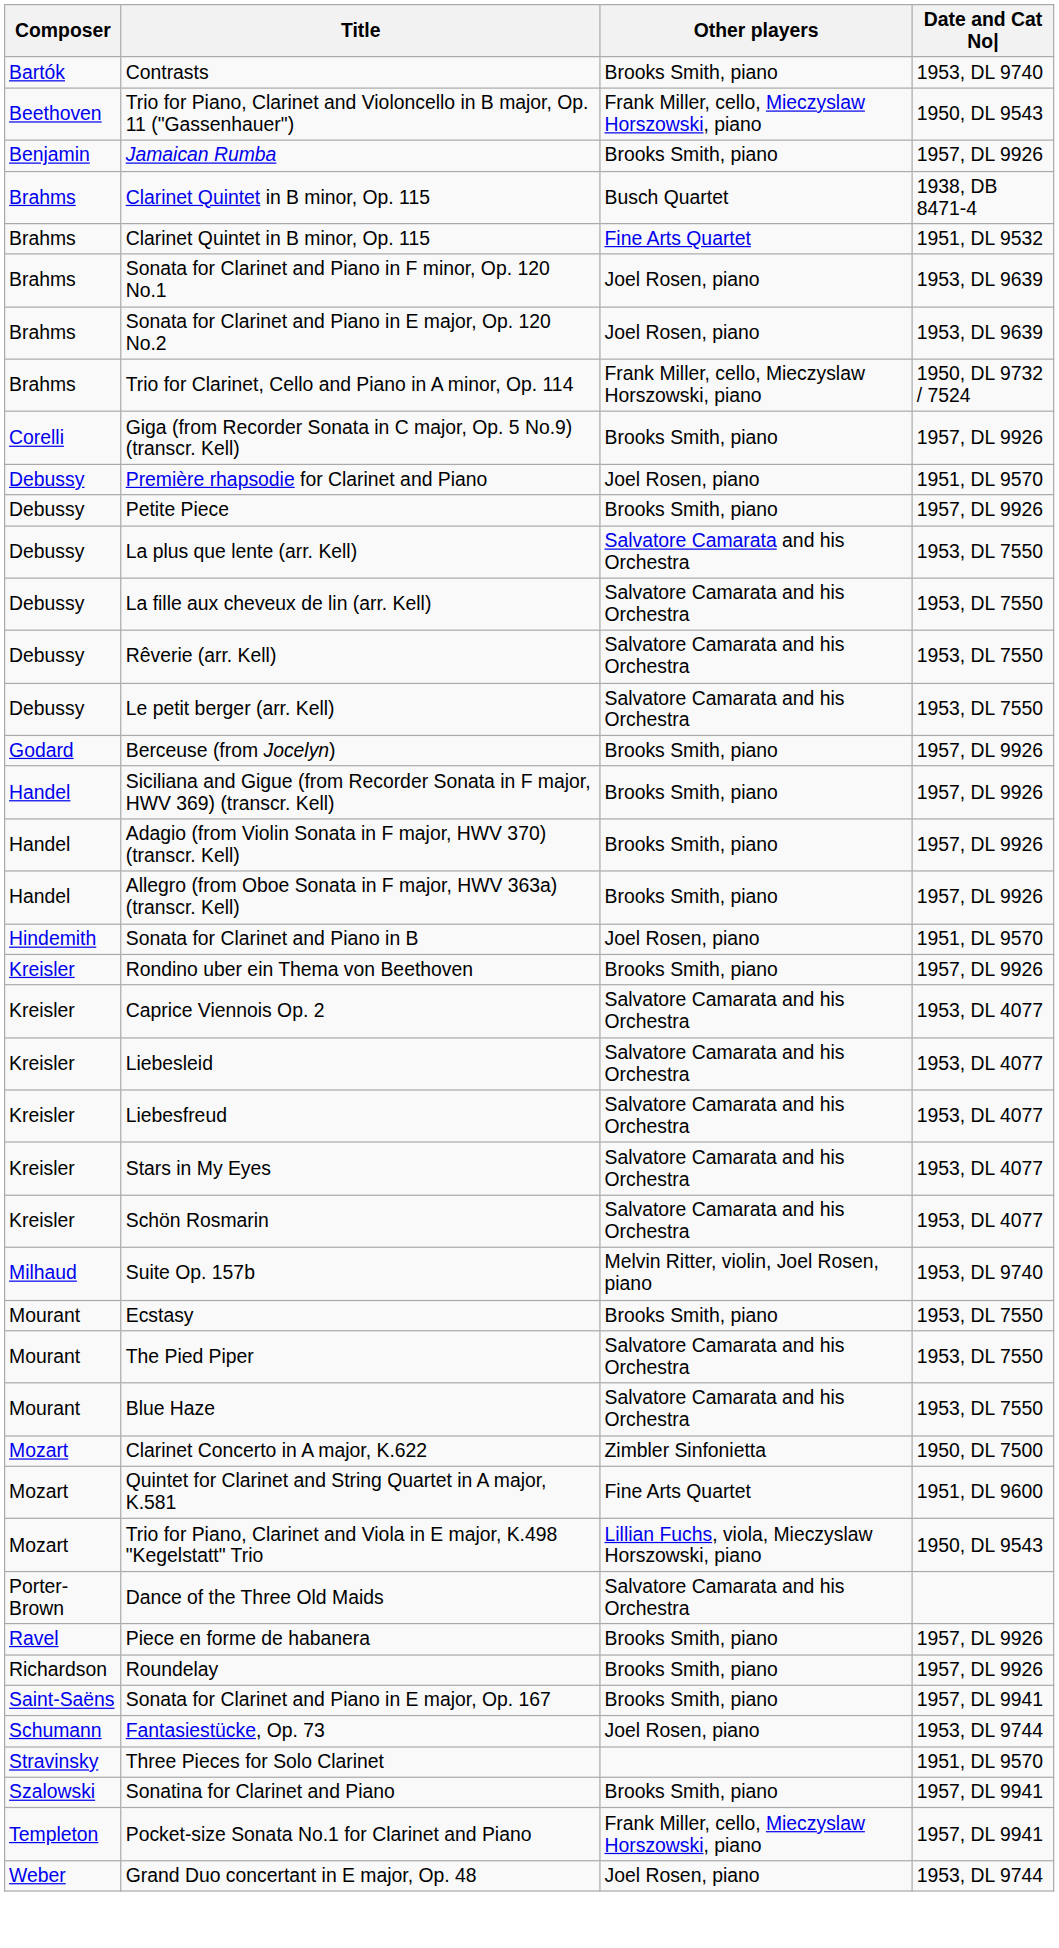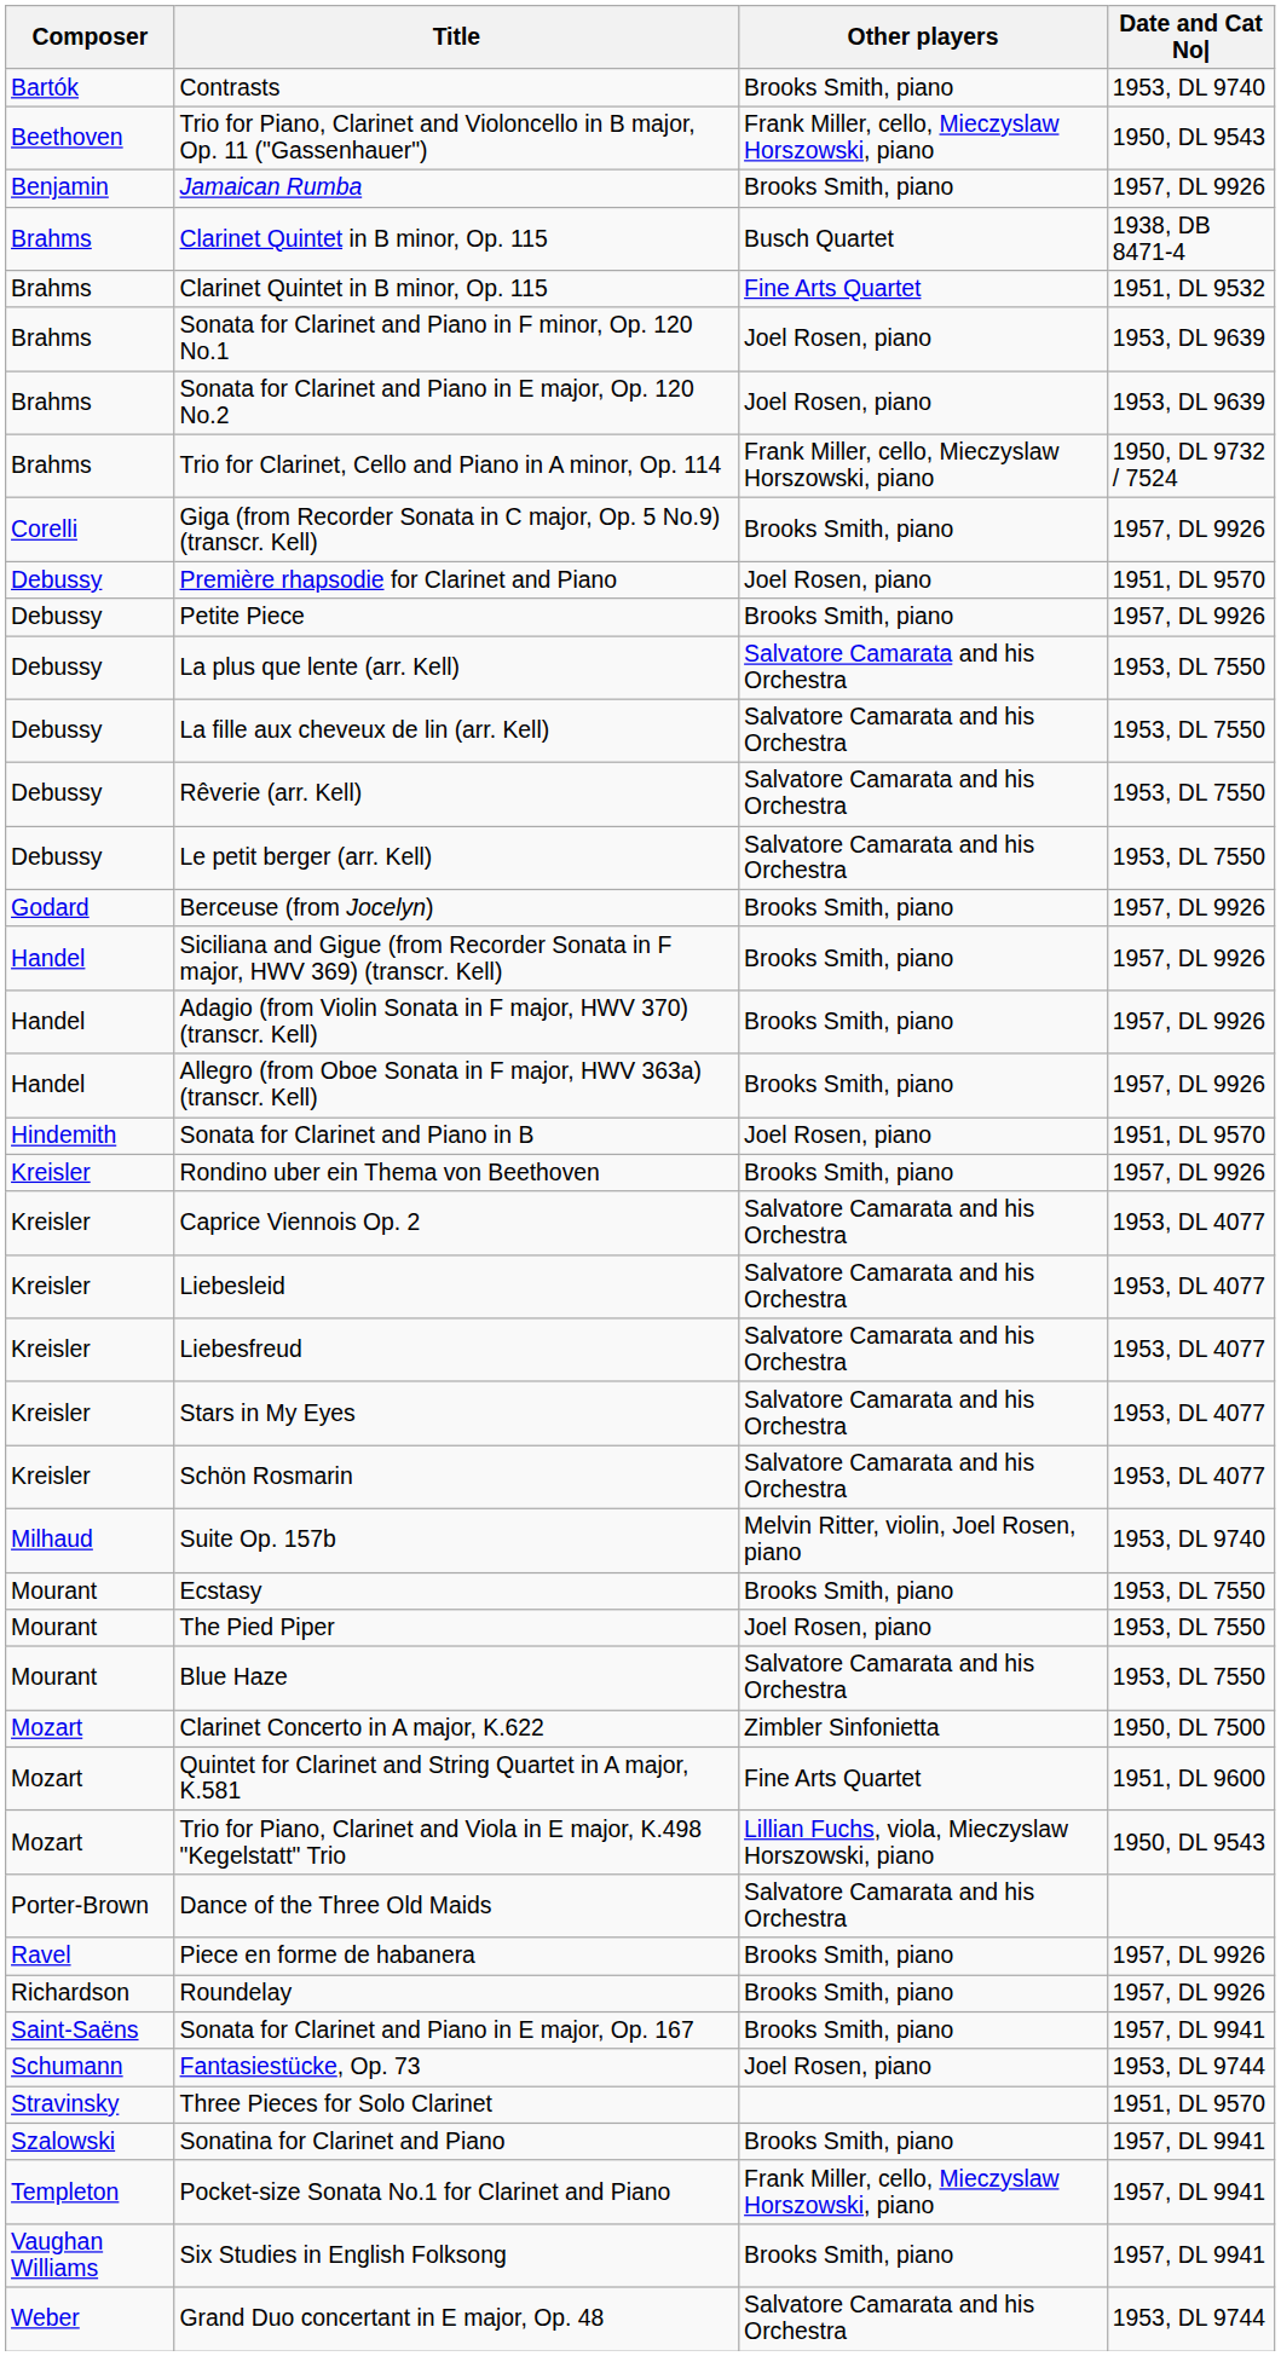 <table class="wikitable sortable">
 <tr>
 <th><strong>Composer</strong></th>
 <th><strong>Title</strong></th>
 <th><strong>Other players</strong></th>
 <th><strong>Date and Cat No</strong>|</th>
 </tr>
 <tr>
 <td><a href='#'>Bartók</a></td>
 <td>Contrasts</td>
 <td>Brooks Smith, piano</td>
 <td>1953, DL 9740</td>
 </tr>
 <tr>
 <td><a href='#'>Beethoven</a></td>
 <td>Trio for Piano, Clarinet and Violoncello in B major, Op. 11 ("Gassenhauer")</td>
 <td>Frank Miller, cello, <a href='#'>Mieczyslaw Horszowski</a>, piano</td>
 <td>1950, DL 9543</td>
 </tr>
 <tr>
 <td><a href='#'>Benjamin</a></td>
 <td><em><a href='#'>Jamaican Rumba</a></em></td>
 <td>Brooks Smith, piano</td>
 <td>1957, DL 9926</td>
 </tr>
 <tr>
 <td><a href='#'>Brahms</a></td>
 <td><a href='#'>Clarinet Quintet</a> in B minor, Op. 115</td>
 <td>Busch Quartet</td>
 <td>1938, DB 8471-4</td>
 </tr>
 <tr>
 <td>Brahms</td>
 <td Clarinet Quintet (Brahms)>Clarinet Quintet in B minor, Op. 115</td>
 <td><a href='#'>Fine Arts Quartet</a></td>
 <td>1951, DL 9532</td>
 </tr>
 <tr>
 <td>Brahms</td>
 <td>Sonata for Clarinet and Piano in F minor, Op. 120 No.1</td>
 <td>Joel Rosen, piano</td>
 <td>1953, DL 9639</td>
 </tr>
 <tr>
 <td>Brahms</td>
 <td>Sonata for Clarinet and Piano in E major, Op. 120 No.2</td>
 <td>Joel Rosen, piano</td>
 <td>1953, DL 9639</td>
 </tr>
 <tr>
 <td>Brahms</td>
 <td>Trio for Clarinet, Cello and Piano in A minor, Op. 114</td>
 <td>Frank Miller, cello, Mieczyslaw Horszowski, piano</td>
 <td>1950, DL 9732 / 7524</td>
 </tr>
 <tr>
 <td><a href='#'>Corelli</a></td>
 <td>Giga (from Recorder Sonata in C major, Op. 5 No.9) (transcr. Kell)</td>
 <td>Brooks Smith, piano</td>
 <td>1957, DL 9926</td>
 </tr>
 <tr>
 <td><a href='#'>Debussy</a></td>
 <td><a href='#'>Première rhapsodie</a> for Clarinet and Piano</td>
 <td>Joel Rosen, piano</td>
 <td>1951, DL 9570</td>
 </tr>
 <tr>
 <td>Debussy</td>
 <td>Petite Piece</td>
 <td>Brooks Smith, piano</td>
 <td>1957, DL 9926</td>
 </tr>
 <tr>
 <td>Debussy</td>
 <td>La plus que lente (arr. Kell)</td>
 <td><a href='#'>Salvatore Camarata</a> and his Orchestra</td>
 <td>1953, DL 7550</td>
 </tr>
 <tr>
 <td>Debussy</td>
 <td>La fille aux cheveux de lin (arr. Kell)</td>
 <td>Salvatore Camarata and his Orchestra</td>
 <td>1953, DL 7550</td>
 </tr>
 <tr>
 <td>Debussy</td>
 <td>Rêverie (arr. Kell)</td>
 <td>Salvatore Camarata and his Orchestra</td>
 <td>1953, DL 7550</td>
 </tr>
 <tr>
 <td>Debussy</td>
 <td>Le petit berger (arr. Kell)</td>
 <td>Salvatore Camarata and his Orchestra</td>
 <td>1953, DL 7550</td>
 </tr>
 <tr>
 <td><a href='#'>Godard</a></td>
 <td>Berceuse (from <em>Jocelyn</em>)</td>
 <td>Brooks Smith, piano</td>
 <td>1957, DL 9926</td>
 </tr>
 <tr>
 <td><a href='#'>Handel</a></td>
 <td>Siciliana and Gigue (from Recorder Sonata in F major, HWV 369) (transcr. Kell)</td>
 <td>Brooks Smith, piano</td>
 <td>1957, DL 9926</td>
 </tr>
 <tr>
 <td>Handel</td>
 <td>Adagio (from Violin Sonata in F major, HWV 370) (transcr. Kell)</td>
 <td>Brooks Smith, piano</td>
 <td>1957, DL 9926</td>
 </tr>
 <tr>
 <td>Handel</td>
 <td>Allegro (from Oboe Sonata in F major, HWV 363a) (transcr. Kell)</td>
 <td>Brooks Smith, piano</td>
 <td>1957, DL 9926</td>
 </tr>
 <tr>
 <td><a href='#'>Hindemith</a></td>
 <td>Sonata for Clarinet and Piano in B</td>
 <td>Joel Rosen, piano</td>
 <td>1951, DL 9570</td>
 </tr>
 <tr>
 <td><a href='#'>Kreisler</a></td>
 <td>Rondino uber ein Thema von Beethoven</td>
 <td>Brooks Smith, piano</td>
 <td>1957, DL 9926</td>
 </tr>
 <tr>
 <td>Kreisler</td>
 <td>Caprice Viennois Op. 2</td>
 <td>Salvatore Camarata and his Orchestra</td>
 <td>1953, DL 4077</td>
 </tr>
 <tr>
 <td>Kreisler</td>
 <td>Liebesleid</td>
 <td>Salvatore Camarata and his Orchestra</td>
 <td>1953, DL 4077</td>
 </tr>
 <tr>
 <td>Kreisler</td>
 <td>Liebesfreud</td>
 <td>Salvatore Camarata and his Orchestra</td>
 <td>1953, DL 4077</td>
 </tr>
 <tr>
 <td>Kreisler</td>
 <td>Stars in My Eyes</td>
 <td>Salvatore Camarata and his Orchestra</td>
 <td>1953, DL 4077</td>
 </tr>
 <tr>
 <td>Kreisler</td>
 <td>Schön Rosmarin</td>
 <td>Salvatore Camarata and his Orchestra</td>
 <td>1953, DL 4077</td>
 </tr>
 <tr>
 <td><a href='#'>Milhaud</a></td>
 <td>Suite Op. 157b</td>
 <td>Melvin Ritter, violin, Joel Rosen, piano</td>
 <td>1953, DL 9740</td>
 </tr>
 <tr>
 <td>Mourant</td>
 <td>Ecstasy</td>
 <td>Brooks Smith, piano</td>
 <td>1953, DL 7550</td>
 </tr>
 <tr>
 <td>Mourant</td>
 <td>The Pied Piper</td>
-<td>Salvatore Camarata and his Orchestra</td>
+<td>Joel Rosen, piano</td>
 <td>1953, DL 7550</td>
 </tr>
 <tr>
 <td>Mourant</td>
 <td>Blue Haze</td>
 <td>Salvatore Camarata and his Orchestra</td>
 <td>1953, DL 7550</td>
 </tr>
 <tr>
 <td><a href='#'>Mozart</a></td>
 <td>Clarinet Concerto in A major, K.622</td>
 <td>Zimbler Sinfonietta</td>
 <td>1950, DL 7500</td>
 </tr>
 <tr>
 <td>Mozart</td>
 <td>Quintet for Clarinet and String Quartet in A major, K.581</td>
 <td>Fine Arts Quartet</td>
 <td>1951, DL 9600</td>
 </tr>
 <tr>
 <td>Mozart</td>
 <td>Trio for Piano, Clarinet and Viola in E major, K.498 "Kegelstatt" Trio</td>
 <td><a href='#'>Lillian Fuchs</a>, viola, Mieczyslaw Horszowski, piano</td>
 <td>1950, DL 9543</td>
 </tr>
 <tr>
 <td>Porter-Brown</td>
 <td>Dance of the Three Old Maids</td>
 <td>Salvatore Camarata and his Orchestra</td>
 </tr>
 <tr>
 <td><a href='#'>Ravel</a></td>
 <td>Piece en forme de habanera</td>
 <td>Brooks Smith, piano</td>
 <td>1957, DL 9926</td>
 </tr>
 <tr>
 <td>Richardson</td>
 <td>Roundelay</td>
 <td>Brooks Smith, piano</td>
 <td>1957, DL 9926</td>
 </tr>
 <tr>
 <td><a href='#'>Saint-Saëns</a></td>
 <td>Sonata for Clarinet and Piano in E major, Op. 167</td>
 <td>Brooks Smith, piano</td>
 <td>1957, DL 9941</td>
 </tr>
 <tr>
 <td><a href='#'>Schumann</a></td>
 <td><a href='#'>Fantasiestücke</a>, Op. 73</td>
 <td>Joel Rosen, piano</td>
 <td>1953, DL 9744</td>
 </tr>
 <tr>
 <td><a href='#'>Stravinsky</a></td>
 <td>Three Pieces for Solo Clarinet</td>
 <td></td>
 <td>1951, DL 9570</td>
 </tr>
 <tr>
 <td><a href='#'>Szalowski</a></td>
 <td>Sonatina for Clarinet and Piano</td>
 <td>Brooks Smith, piano</td>
 <td>1957, DL 9941</td>
 </tr>
 <tr>
 <td><a href='#'>Templeton</a></td>
 <td>Pocket-size Sonata No.1 for Clarinet and Piano</td>
 <td>Frank Miller, cello, <a href='#'>Mieczyslaw Horszowski</a>, piano</td>
 <td>1957, DL 9941</td>
 </tr>
 <tr>
+<td><a href='#'>Vaughan Williams</a></td>
+<td>Six Studies in English Folksong</td>
+<td>Brooks Smith, piano</td>
+<td>1957, DL 9941</td>
+</tr>
+<tr>
 <td><a href='#'>Weber</a></td>
 <td>Grand Duo concertant in E major, Op. 48</td>
-<td>Joel Rosen, piano</td>
+<td>Salvatore Camarata and his Orchestra</td>
 <td>1953, DL 9744</td>
 </tr>
 </table>
